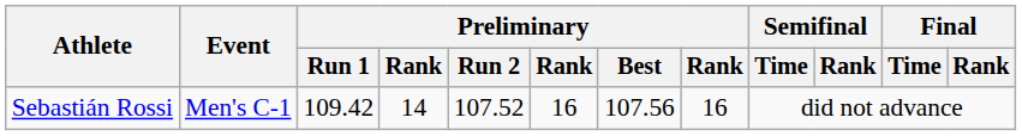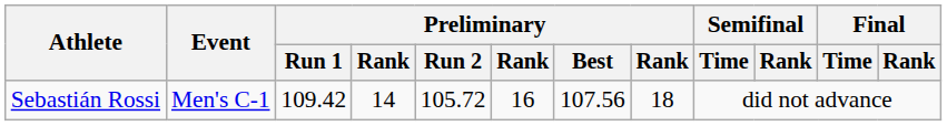 <table class="wikitable" style="font-size:90%">
 <tr>
 <th rowspan="2">Athlete</th>
 <th rowspan="2">Event</th>
 <th colspan="6">Preliminary</th>
 <th colspan="2">Semifinal</th>
 <th colspan="2">Final</th>
 </tr>
 <tr style="font-size:95%">
 <th>Run 1</th>
 <th>Rank</th>
 <th>Run 2</th>
 <th>Rank</th>
 <th>Best</th>
 <th>Rank</th>
 <th>Time</th>
 <th>Rank</th>
 <th>Time</th>
 <th>Rank</th>
 </tr>
 <tr align=center>
 <td align=left><a href='#'>Sebastián Rossi</a></td>
 <td align=left><a href='#'>Men's C-1</a></td>
 <td>109.42</td>
 <td>14</td>
-<td>107.52</td>
+<td>105.72</td>
 <td>16</td>
 <td>107.56</td>
-<td>16</td>
+<td>18</td>
 <td colspan=4>did not advance</td>
 </tr>
 </table>
